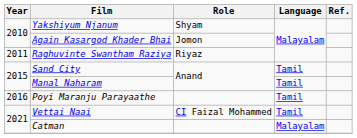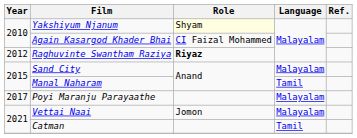 <table class="wikitable sortable" style="font-size: 95%;">
 <tr>
 <th>Year</th>
 <th>Film</th>
 <th>Role</th>
 <th>Language</th>
 <th>Ref.</th>
 </tr>
 <tr>
 <td rowspan="2">2010</td>
 <td><em><a href='#'>Yakshiyum Njanum</a></em></td>
-<td>Shyam</td>
+<td style="background: lightyellow;">Shyam</td>
 <td rowspan="3"><a href='#'>Malayalam</a></td>
 <td></td>
 </tr>
 <tr>
 <td><em><a href='#'>Again Kasargod Khader Bhai</a></em></td>
-<td>Jomon</td>
+<td><a href='#'>CI</a> Faizal Mohammed</td>
 <td></td>
 </tr>
 <tr>
-<td>2011</td>
+<td>2012</td>
 <td><em><a href='#'>Raghuvinte Swantham Raziya</a></em></td>
-<td>Riyaz</td>
+<td><strong>Riyaz</strong></td>
 <td></td>
 </tr>
 <tr>
 <td rowspan="2">2015</td>
 <td><em><a href='#'>Sand City</a></em></td>
 <td rowspan="2">Anand</td>
-<td><a href='#'>Tamil</a></td>
+<td><a href='#'>Malayalam</a></td>
 <td></td>
 </tr>
 <tr>
 <td><em><a href='#'>Manal Naharam</a></em></td>
 <td><a href='#'>Tamil</a></td>
 <td></td>
 </tr>
 <tr>
-<td>2016</td>
+<td>2017</td>
 <td><em>Poyi Maranju Parayaathe</em></td>
+<td></td>
+<td><a href='#'>Malayalam</a></td>
+<td></td>
+</tr>
+<tr>
+<td rowspan="2">2021</td>
+<td><em><a href='#'>Vettai Naai</a></em></td>
+<td>Jomon</td>
+<td><a href='#'>Malayalam</a></td>
+<td></td>
+</tr>
+<tr>
+<td><em>Catman</em></td>
 <td></td>
 <td><a href='#'>Tamil</a></td>
 <td></td>
 </tr>
 <tr>
-<td rowspan="2">2021</td>
-<td><em><a href='#'>Vettai Naai</a></em></td>
-<td><a href='#'>CI</a> Faizal Mohammed</td>
-<td><a href='#'>Tamil</a></td>
-<td></td>
-</tr>
-<tr>
-<td><em>Catman</em></td>
-<td></td>
-<td><a href='#'>Malayalam</a></td>
-<td></td>
-</tr>
-<tr>
 </tr>
 </table>
